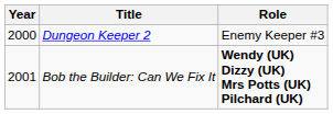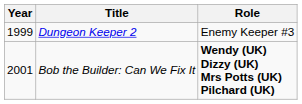 <table class="wikitable">
 <tr>
 <th>Year</th>
 <th>Title</th>
 <th>Role</th>
 </tr>
 <tr>
-<td>2000</td>
+<td>1999</td>
 <td><em><a href='#'>Dungeon Keeper 2</a></em></td>
 <td>Enemy Keeper #3</td>
 </tr>
 <tr>
 <td>2001</td>
 <td><em>Bob the Builder: Can We Fix It</em></td>
 <td><strong>Wendy (UK)<br>Dizzy (UK)<br>Mrs Potts (UK)<br>Pilchard (UK)</strong></td>
 </tr>
 </table>
